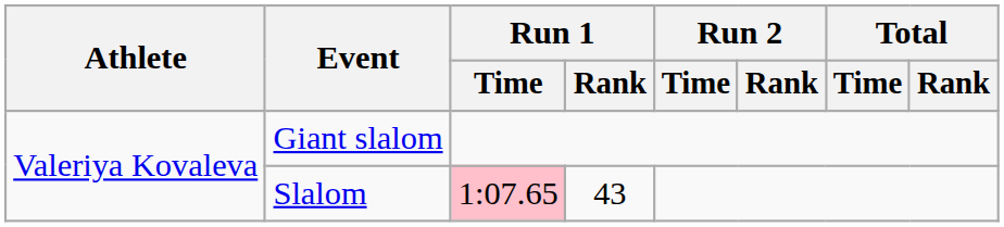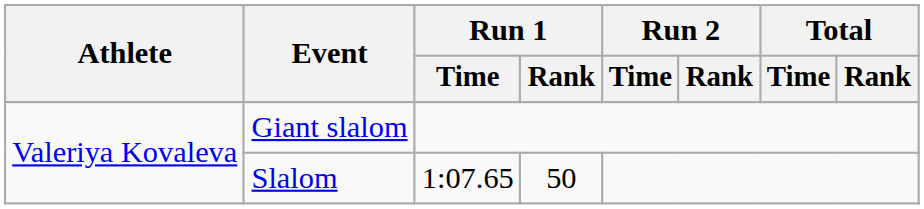 <table class="wikitable" style="font-size:90%">
 <tr>
 <th rowspan=2>Athlete</th>
 <th rowspan=2>Event</th>
 <th colspan=2>Run 1</th>
 <th colspan=2>Run 2</th>
 <th colspan=2>Total</th>
 </tr>
 <tr style="font-size:95%">
 <th>Time</th>
 <th>Rank</th>
 <th>Time</th>
 <th>Rank</th>
 <th>Time</th>
 <th>Rank</th>
 </tr>
 <tr align=center>
 <td align="left" rowspan="2"><a href='#'>Valeriya Kovaleva</a></td>
 <td align="left"><a href='#'>Giant slalom</a></td>
 <td colspan=6></td>
 </tr>
 <tr align=center>
 <td align="left"><a href='#'>Slalom</a></td>
-<td style="background: pink;">1:07.65</td>
-<td>43</td>
+<td>1:07.65</td>
+<td>50</td>
 <td colspan=4></td>
 </tr>
 </table>
